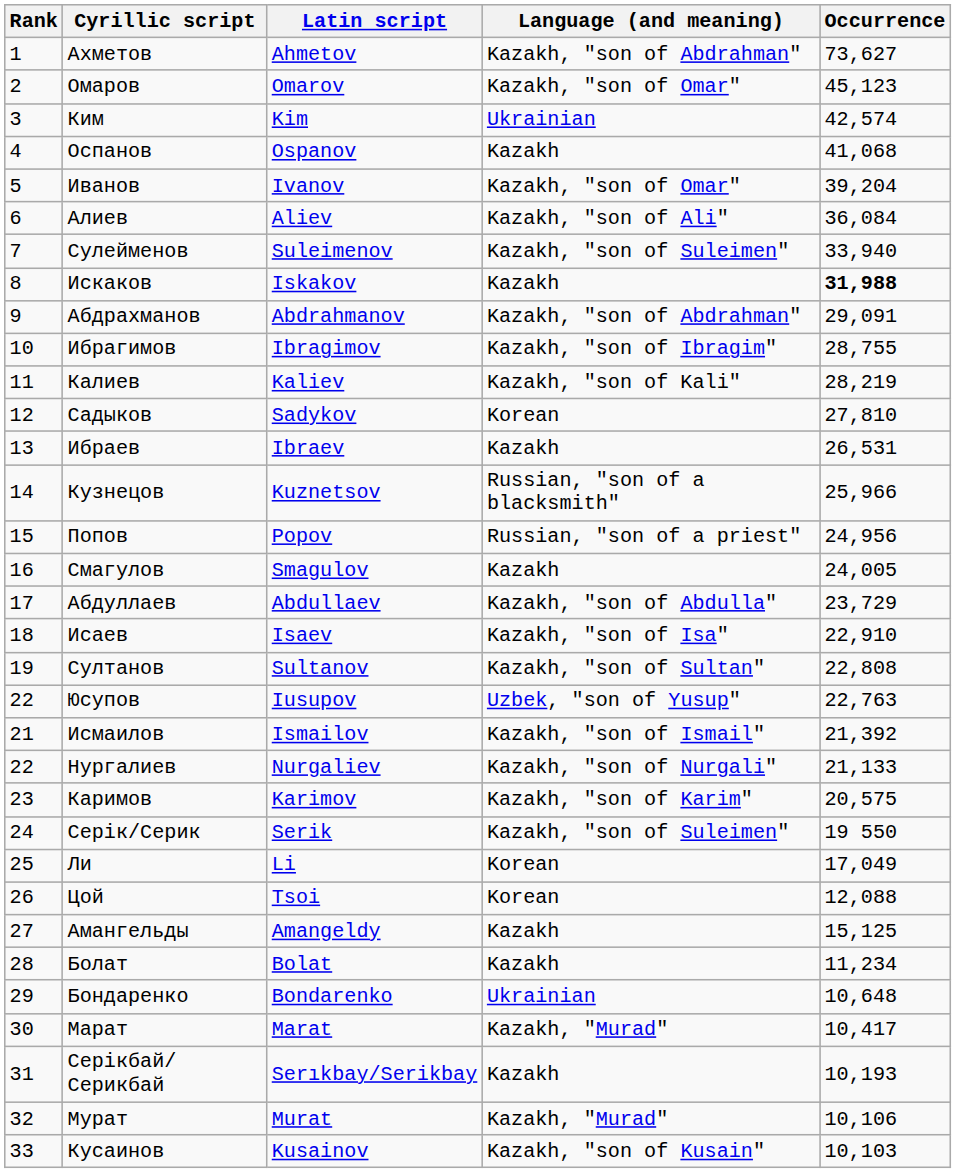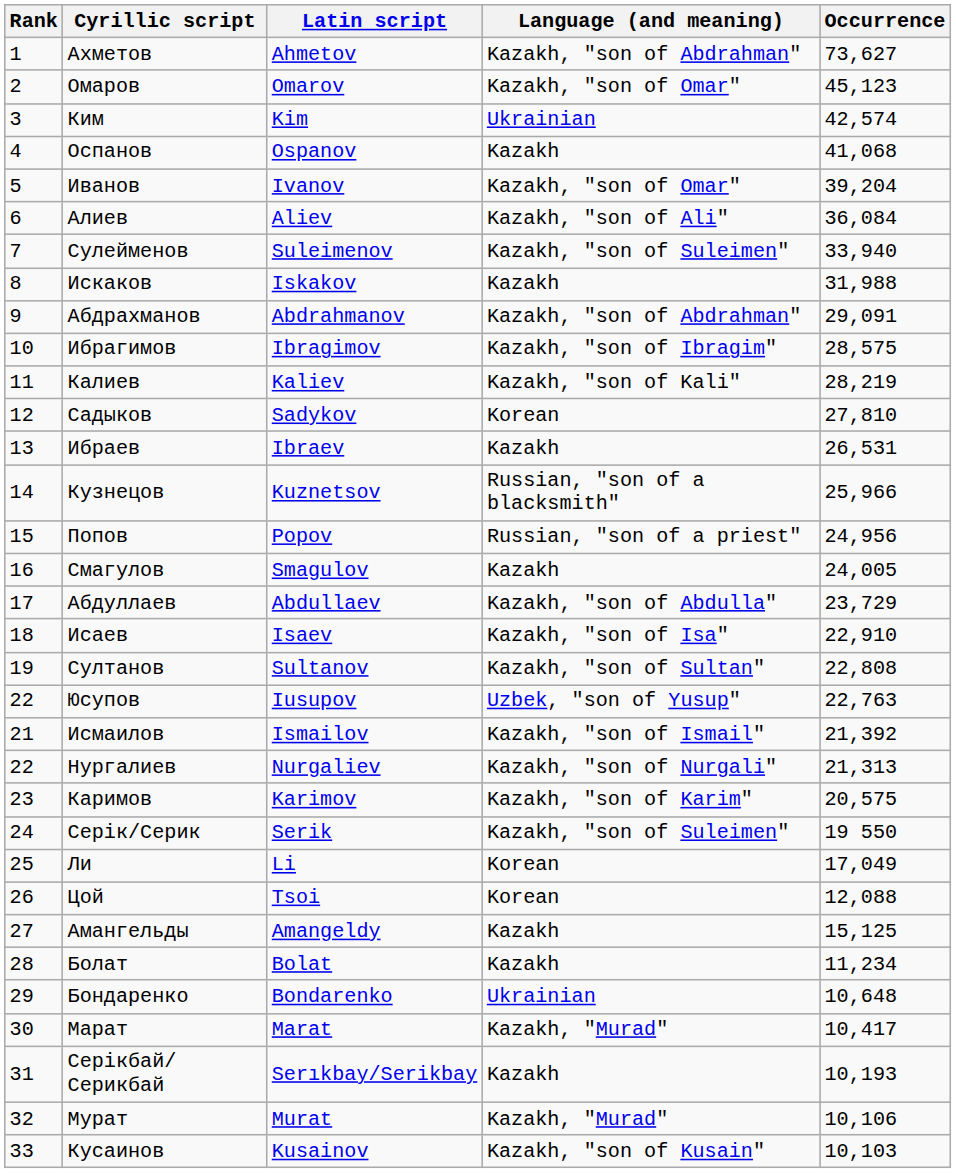 <table class="wikitable">
 <tr>
 <th>Rank</th>
 <th>Cyrillic script</th>
 <th><a href='#'>Latin script</a></th>
 <th>Language (and meaning)</th>
 <th>Occurrence</th>
 </tr>
 <tr>
 <td>1</td>
 <td>Ахметов</td>
 <td><a href='#'>Ahmetov</a></td>
 <td>Kazakh, "son of <a href='#'>Abdrahman</a>"</td>
 <td>73,627</td>
 </tr>
 <tr>
 <td>2</td>
 <td>Омаров</td>
 <td><a href='#'>Omarov</a></td>
 <td>Kazakh, "son of <a href='#'>Omar</a>"</td>
 <td>45,123</td>
 </tr>
 <tr>
 <td>3</td>
 <td>Ким</td>
 <td><a href='#'>Kim</a></td>
 <td><a href='#'>Ukrainian</a></td>
 <td>42,574</td>
 </tr>
 <tr>
 <td>4</td>
 <td>Оспанов</td>
 <td><a href='#'>Ospanov</a></td>
 <td>Kazakh</td>
 <td>41,068</td>
 </tr>
 <tr>
 <td>5</td>
 <td>Иванов</td>
 <td><a href='#'>Ivanov</a></td>
 <td>Kazakh, "son of <a href='#'>Omar</a>"</td>
 <td>39,204</td>
 </tr>
 <tr>
 <td>6</td>
 <td>Алиев</td>
 <td><a href='#'>Aliev</a></td>
 <td>Kazakh, "son of <a href='#'>Ali</a>"</td>
 <td>36,084</td>
 </tr>
 <tr>
 <td>7</td>
 <td>Сулейменов</td>
 <td><a href='#'>Suleimenov</a></td>
 <td>Kazakh, "son of <a href='#'>Suleimen</a>"</td>
 <td>33,940</td>
 </tr>
 <tr>
 <td>8</td>
 <td>Искаков</td>
 <td><a href='#'>Iskakov</a></td>
 <td>Kazakh</td>
-<td><strong>31,988</strong></td>
+<td>31,988</td>
 </tr>
 <tr>
 <td>9</td>
 <td>Абдрахманов</td>
 <td><a href='#'>Abdrahmanov</a></td>
 <td>Kazakh, "son of <a href='#'>Abdrahman</a>"</td>
 <td>29,091</td>
 </tr>
 <tr>
 <td>10</td>
 <td>Ибрагимов</td>
 <td><a href='#'>Ibragimov</a></td>
 <td>Kazakh, "son of <a href='#'>Ibragim</a>"</td>
-<td>28,755</td>
+<td>28,575</td>
 </tr>
 <tr>
 <td>11</td>
 <td>Калиев</td>
 <td><a href='#'>Kaliev</a></td>
 <td>Kazakh, "son of Kali"</td>
 <td>28,219</td>
 </tr>
 <tr>
 <td>12</td>
 <td>Садыков</td>
 <td><a href='#'>Sadykov</a></td>
 <td>Korean</td>
 <td>27,810</td>
 </tr>
 <tr>
 <td>13</td>
 <td>Ибраев</td>
 <td><a href='#'>Ibraev</a></td>
 <td>Kazakh</td>
 <td>26,531</td>
 </tr>
 <tr>
 <td>14</td>
 <td>Кузнецов</td>
 <td><a href='#'>Kuznetsov</a></td>
 <td>Russian, "son of a blacksmith"</td>
 <td>25,966</td>
 </tr>
 <tr>
 <td>15</td>
 <td>Попов</td>
 <td><a href='#'>Popov</a></td>
 <td>Russian, "son of a priest"</td>
 <td>24,956</td>
 </tr>
 <tr>
 <td>16</td>
 <td>Смагулов</td>
 <td><a href='#'>Smagulov</a></td>
 <td>Kazakh</td>
 <td>24,005</td>
 </tr>
 <tr>
 <td>17</td>
 <td>Абдуллаев</td>
 <td><a href='#'>Abdullaev</a></td>
 <td>Kazakh, "son of <a href='#'>Abdulla</a>"</td>
 <td>23,729</td>
 </tr>
 <tr>
 <td>18</td>
 <td>Исаев</td>
 <td><a href='#'>Isaev</a></td>
 <td>Kazakh, "son of <a href='#'>Isa</a>"</td>
 <td>22,910</td>
 </tr>
 <tr>
 <td>19</td>
 <td>Султанов</td>
 <td><a href='#'>Sultanov</a></td>
 <td>Kazakh, "son of <a href='#'>Sultan</a>"</td>
 <td>22,808</td>
 </tr>
 <tr>
 <td>22</td>
 <td>Юсупов</td>
 <td><a href='#'>Iusupov</a></td>
 <td><a href='#'>Uzbek</a>, "son of <a href='#'>Yusup</a>"</td>
 <td>22,763</td>
 </tr>
 <tr>
 <td>21</td>
 <td>Исмаилов</td>
 <td><a href='#'>Ismailov</a></td>
 <td>Kazakh, "son of <a href='#'>Ismail</a>"</td>
 <td>21,392</td>
 </tr>
 <tr>
 <td>22</td>
 <td>Нургалиев</td>
 <td><a href='#'>Nurgaliev</a></td>
 <td>Kazakh, "son of <a href='#'>Nurgali</a>"</td>
-<td>21,133</td>
+<td>21,313</td>
 </tr>
 <tr>
 <td>23</td>
 <td>Каримов</td>
 <td><a href='#'>Karimov</a></td>
 <td>Kazakh, "son of <a href='#'>Karim</a>"</td>
 <td>20,575</td>
 </tr>
 <tr>
 <td>24</td>
 <td>Серік/Серик</td>
 <td><a href='#'>Serik</a></td>
 <td>Kazakh, "son of <a href='#'>Suleimen</a>"</td>
 <td>19 550</td>
 </tr>
 <tr>
 <td>25</td>
 <td>Ли</td>
 <td><a href='#'>Li</a></td>
 <td>Korean</td>
 <td>17,049</td>
 </tr>
 <tr>
 <td>26</td>
 <td>Цой</td>
 <td><a href='#'>Tsoi</a></td>
 <td>Korean</td>
 <td>12,088</td>
 </tr>
 <tr>
 <td>27</td>
 <td>Амангельды</td>
 <td><a href='#'>Amangeldy</a></td>
 <td>Kazakh</td>
 <td>15,125</td>
 </tr>
 <tr>
 <td>28</td>
 <td>Болат</td>
 <td><a href='#'>Bolat</a></td>
 <td>Kazakh</td>
 <td>11,234</td>
 </tr>
 <tr>
 <td>29</td>
 <td>Бондаренко</td>
 <td><a href='#'>Bondarenko</a></td>
 <td><a href='#'>Ukrainian</a></td>
 <td>10,648</td>
 </tr>
 <tr>
 <td>30</td>
 <td>Марат</td>
 <td><a href='#'>Marat</a></td>
 <td>Kazakh, "<a href='#'>Murad</a>"</td>
 <td>10,417</td>
 </tr>
 <tr>
 <td>31</td>
 <td>Серікбай/Серикбай</td>
 <td><a href='#'>Serıkbay/Serikbay</a></td>
 <td>Kazakh</td>
 <td>10,193</td>
 </tr>
 <tr>
 <td>32</td>
 <td>Мурат</td>
 <td><a href='#'>Murat</a></td>
 <td>Kazakh, "<a href='#'>Murad</a>"</td>
 <td>10,106</td>
 </tr>
 <tr>
 <td>33</td>
 <td>Кусаинов</td>
 <td><a href='#'>Kusainov</a></td>
 <td>Kazakh, "son of <a href='#'>Kusain</a>"</td>
 <td>10,103</td>
 </tr>
 </table>
